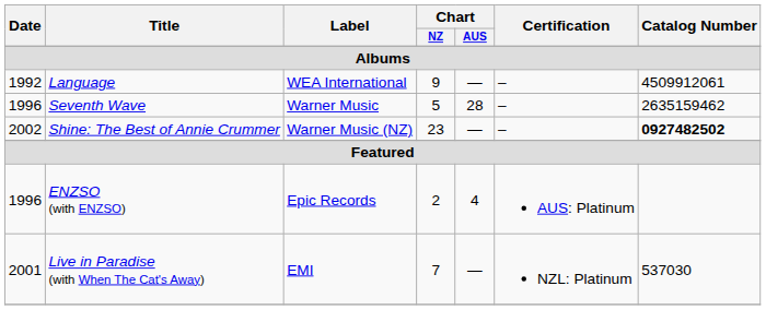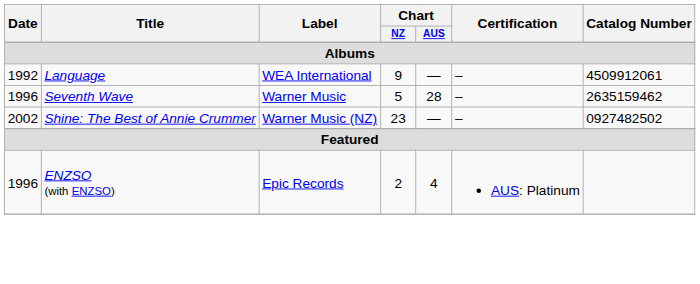 <table class="wikitable" style="font-size: 95%;">
 <tr>
 <th rowspan="2">Date</th>
 <th rowspan="2">Title</th>
 <th rowspan="2">Label</th>
 <th colspan="2">Chart</th>
 <th rowspan="2">Certification</th>
 <th rowspan="2">Catalog Number</th>
 </tr>
 <tr>
 <th style="width:3em;font-size:75%;"><a href='#'>NZ</a><br></th>
 <th style="width:3em;font-size:75%;"><a href='#'>AUS</a><br></th>
 </tr>
 <tr>
 </tr>
 <tr>
 </tr>
 <tr bgcolor="#DDDDDD">
 <td colspan=7 align=center><strong>Albums</strong></td>
 </tr>
 <tr>
 <td align="left" valign="center">1992</td>
 <td align="left" valign="center"><a href='#'><em>Language</em></a></td>
 <td align="left" valign="center"><a href='#'>WEA International</a></td>
 <td align="center">9</td>
 <td align="center">—</td>
 <td align="left" valign="center">–</td>
 <td align="left" valign="center">4509912061</td>
 </tr>
 <tr>
 <td align="left" valign="center">1996</td>
 <td align="left" valign="center"><a href='#'><em>Seventh Wave</em></a></td>
 <td align="left" valign="center"><a href='#'>Warner Music</a></td>
 <td align="center">5</td>
 <td align="center">28</td>
 <td align="left" valign="center">–</td>
 <td align="left" valign="center">2635159462</td>
 </tr>
 <tr>
 <td align="left" valign="center">2002</td>
 <td align="left" valign="center"><em><a href='#'>Shine: The Best of Annie Crummer</a></em></td>
 <td align="left" valign="center"><a href='#'>Warner Music (NZ)</a></td>
 <td align="center">23</td>
 <td align="center">—</td>
 <td align="left" valign="center">–</td>
-<td align="left" valign="center"><strong>0927482502</strong></td>
+<td align="left" valign="center">0927482502</td>
 </tr>
 <tr>
 </tr>
 <tr bgcolor="#DDDDDD">
 <td colspan=7 align=center><strong>Featured</strong></td>
 </tr>
 <tr>
 <td align="left" valign="center">1996</td>
 <td align="left" valign="center"><a href='#'><em>ENZSO</em></a><br><small>(with <a href='#'>ENZSO</a>)</small></td>
 <td align="left" valign="center"><a href='#'>Epic Records</a></td>
 <td align="center">2</td>
 <td align="center">4</td>
 <td align="left" valign="center"><br><ul><li><a href='#'>AUS</a>: Platinum</li></ul></td>
 <td align="left" valign="center"></td>
 </tr>
 <tr>
-<td align="left" valign="center">2001</td>
-<td align="left" valign="center"><em><a href='#'>Live in Paradise</a></em><br><small>(with <a href='#'>When The Cat's Away</a>)</small></td>
-<td align="left" valign="center"><a href='#'>EMI</a></td>
-<td align="center">7</td>
-<td align="center">—</td>
-<td align="left" valign="center"><br><ul><li>NZL: Platinum</li></ul></td>
-<td align="left" valign="center">537030</td>
-</tr>
-<tr>
 </tr>
 </table>
